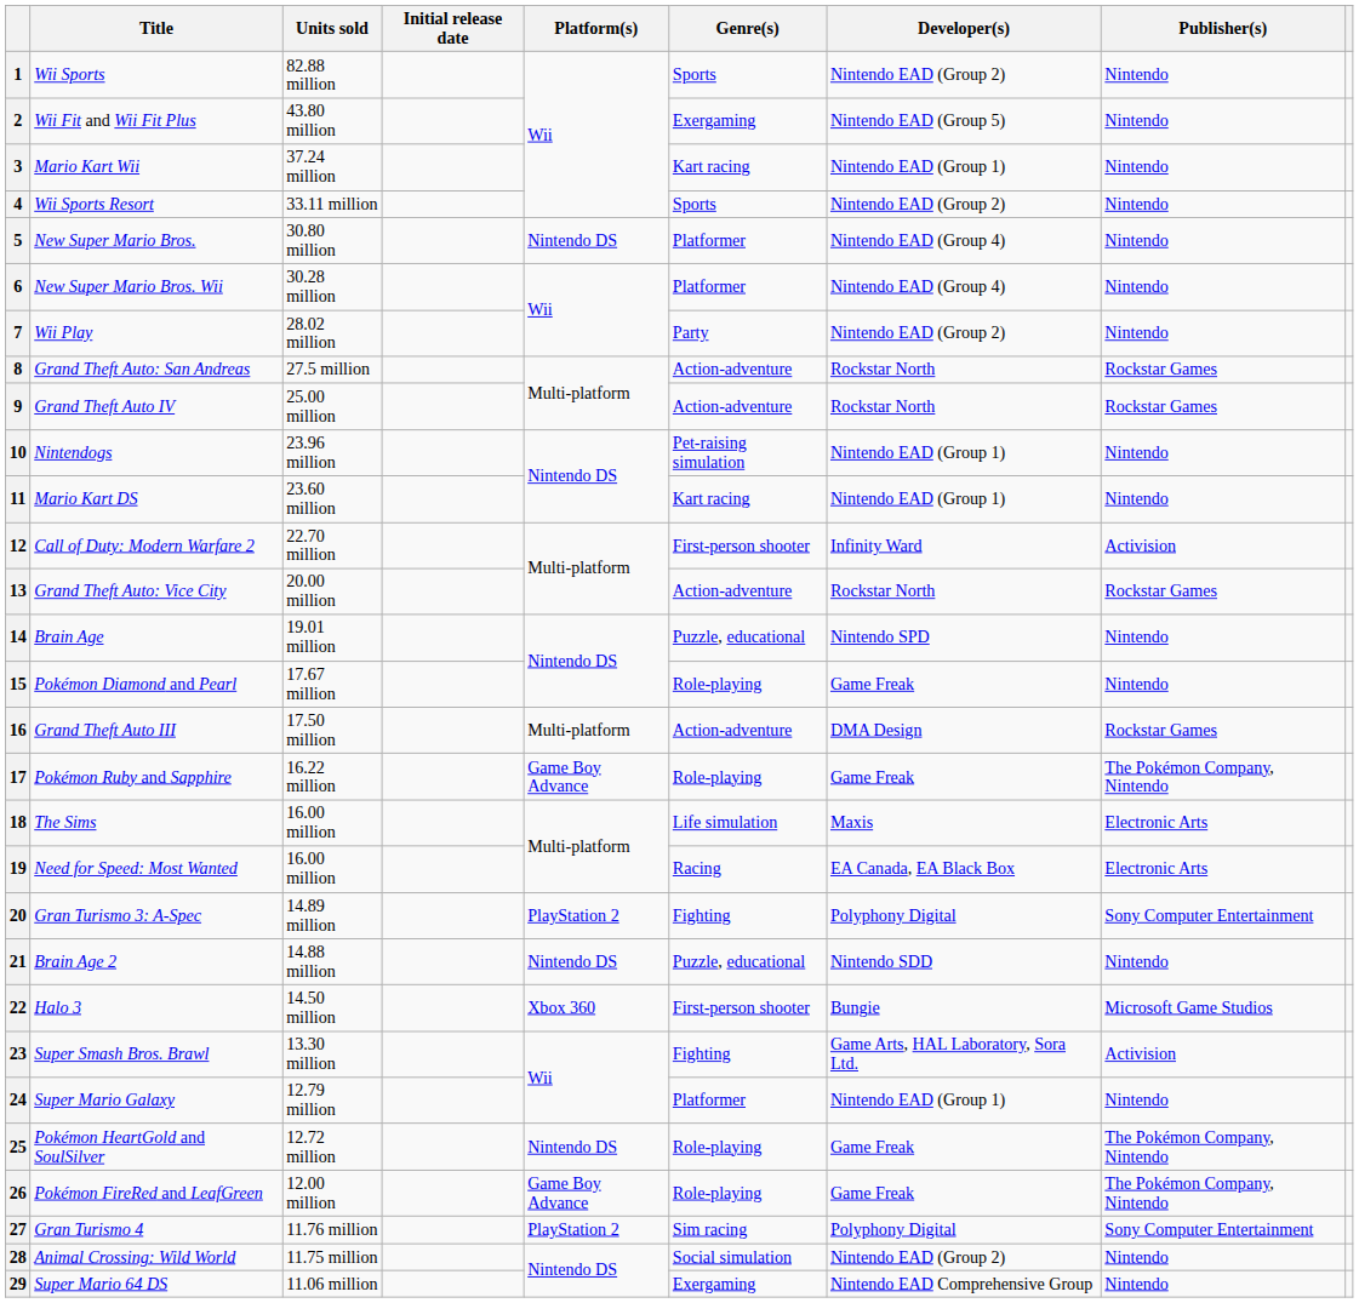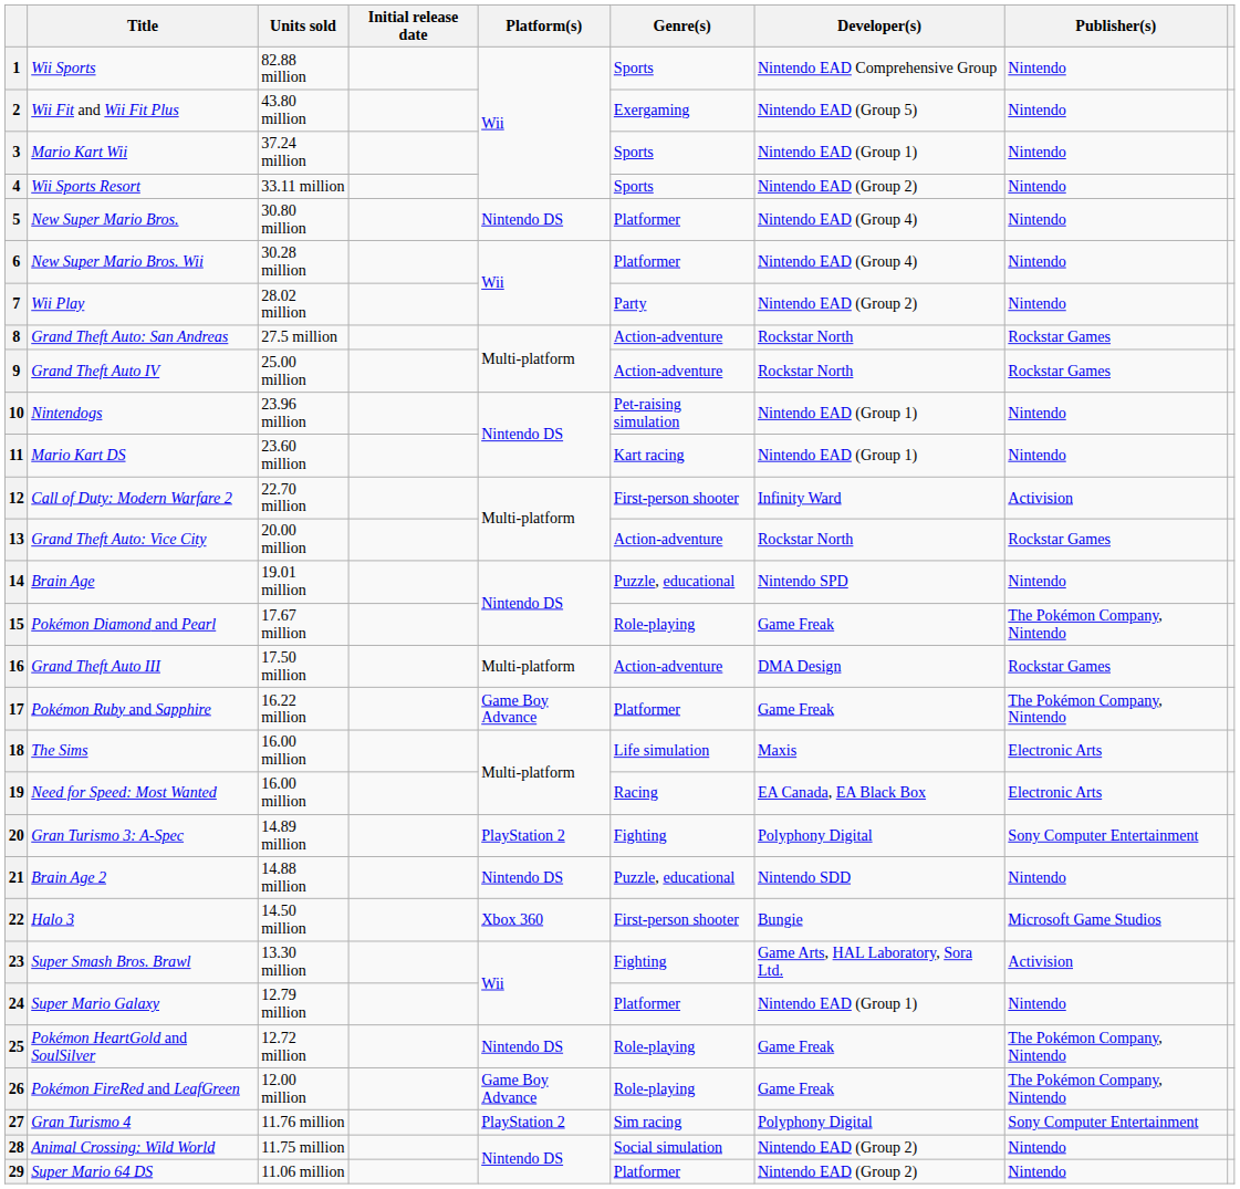 <table class="wikitable plainrowheaders sortable" style="margin:auto; margin:auto;">
 <tr>
 <th scope="col"></th>
 <th scope="col">Title</th>
 <th scope="col">Units sold</th>
 <th scope="col">Initial release date</th>
 <th scope="col">Platform(s)</th>
 <th scope="col">Genre(s)</th>
 <th scope="col">Developer(s)</th>
 <th scope="col">Publisher(s)</th>
 <th class="unsortable"></th>
 </tr>
 <tr>
 <th align="center">1</th>
 <td><em><a href='#'>Wii Sports</a></em></td>
 <td>82.88 million</td>
 <td></td>
 <td rowspan="4"><a href='#'>Wii</a></td>
 <td><a href='#'>Sports</a></td>
-<td><a href='#'>Nintendo EAD</a> (Group 2)</td>
+<td><a href='#'>Nintendo EAD</a> Comprehensive Group</td>
 <td><a href='#'>Nintendo</a></td>
 <td align="center"></td>
 </tr>
 <tr>
 <th align="center">2</th>
 <td><em><a href='#'>Wii Fit</a></em> and <em><a href='#'>Wii Fit Plus</a></em></td>
 <td>43.80 million</td>
 <td></td>
 <td><a href='#'>Exergaming</a></td>
 <td><a href='#'>Nintendo EAD</a> (Group 5)</td>
 <td><a href='#'>Nintendo</a></td>
 <td align="center"></td>
 </tr>
 <tr>
 <th align="center">3</th>
 <td><em><a href='#'>Mario Kart Wii</a></em></td>
 <td>37.24 million</td>
 <td></td>
-<td><a href='#'>Kart racing</a></td>
+<td><a href='#'>Sports</a></td>
 <td><a href='#'>Nintendo EAD</a> (Group 1)</td>
 <td><a href='#'>Nintendo</a></td>
 <td align="center"></td>
 </tr>
 <tr>
 <th align="center">4</th>
 <td><em><a href='#'>Wii Sports Resort</a></em></td>
 <td>33.11 million</td>
 <td></td>
 <td><a href='#'>Sports</a></td>
 <td><a href='#'>Nintendo EAD</a> (Group 2)</td>
 <td><a href='#'>Nintendo</a></td>
 <td align="center"></td>
 </tr>
 <tr>
 <th align="center">5</th>
 <td><em><a href='#'>New Super Mario Bros.</a></em></td>
 <td>30.80 million</td>
 <td></td>
 <td><a href='#'>Nintendo DS</a></td>
 <td><a href='#'>Platformer</a></td>
 <td><a href='#'>Nintendo EAD</a> (Group 4)</td>
 <td><a href='#'>Nintendo</a></td>
 <td align="center"></td>
 </tr>
 <tr>
 <th align="center">6</th>
 <td><em><a href='#'>New Super Mario Bros. Wii</a></em></td>
 <td>30.28 million</td>
 <td></td>
 <td rowspan="2"><a href='#'>Wii</a></td>
 <td><a href='#'>Platformer</a></td>
 <td><a href='#'>Nintendo EAD</a> (Group 4)</td>
 <td><a href='#'>Nintendo</a></td>
 <td align="center"></td>
 </tr>
 <tr>
 <th align="center">7</th>
 <td><em><a href='#'>Wii Play</a></em></td>
 <td>28.02 million</td>
 <td></td>
 <td><a href='#'>Party</a></td>
 <td><a href='#'>Nintendo EAD</a> (Group 2)</td>
 <td><a href='#'>Nintendo</a></td>
 <td align="center"></td>
 </tr>
 <tr>
 <th align="center">8</th>
 <td><em><a href='#'>Grand Theft Auto: San Andreas</a></em></td>
 <td>27.5 million</td>
 <td></td>
 <td rowspan="2">Multi-platform</td>
 <td><a href='#'>Action-adventure</a></td>
 <td><a href='#'>Rockstar North</a></td>
 <td><a href='#'>Rockstar Games</a></td>
 <td align="center"></td>
 </tr>
 <tr>
 <th align="center">9</th>
 <td><em><a href='#'>Grand Theft Auto IV</a></em></td>
 <td>25.00 million</td>
 <td></td>
 <td><a href='#'>Action-adventure</a></td>
 <td><a href='#'>Rockstar North</a></td>
 <td><a href='#'>Rockstar Games</a></td>
 <td align="center"></td>
 </tr>
 <tr>
 <th align="center">10</th>
 <td><em><a href='#'>Nintendogs</a></em></td>
 <td>23.96 million</td>
 <td></td>
 <td rowspan="2"><a href='#'>Nintendo DS</a></td>
 <td><a href='#'>Pet-raising simulation</a></td>
 <td><a href='#'>Nintendo EAD</a> (Group 1)</td>
 <td><a href='#'>Nintendo</a></td>
 <td align="center"></td>
 </tr>
 <tr>
 <th align="center">11</th>
 <td><em><a href='#'>Mario Kart DS</a></em></td>
 <td>23.60 million</td>
 <td></td>
 <td><a href='#'>Kart racing</a></td>
 <td><a href='#'>Nintendo EAD</a> (Group 1)</td>
 <td><a href='#'>Nintendo</a></td>
 <td align="center"></td>
 </tr>
 <tr>
 <th align="center">12</th>
 <td><em><a href='#'>Call of Duty: Modern Warfare 2</a></em></td>
 <td>22.70 million</td>
 <td></td>
 <td rowspan="2">Multi-platform</td>
 <td><a href='#'>First-person shooter</a></td>
 <td><a href='#'>Infinity Ward</a></td>
 <td><a href='#'>Activision</a></td>
 <td align="center"></td>
 </tr>
 <tr>
 <th align="center">13</th>
 <td><em><a href='#'>Grand Theft Auto: Vice City</a></em></td>
 <td>20.00 million</td>
 <td></td>
 <td><a href='#'>Action-adventure</a></td>
 <td><a href='#'>Rockstar North</a></td>
 <td><a href='#'>Rockstar Games</a></td>
 <td align="center"></td>
 </tr>
 <tr>
 <th align="center">14</th>
 <td><em><a href='#'>Brain Age</a></em></td>
 <td>19.01 million</td>
 <td></td>
 <td rowspan="2"><a href='#'>Nintendo DS</a></td>
 <td><a href='#'>Puzzle</a>, <a href='#'>educational</a></td>
 <td><a href='#'>Nintendo SPD</a></td>
 <td><a href='#'>Nintendo</a></td>
 <td align="center"></td>
 </tr>
 <tr>
 <th align="center">15</th>
 <td><a href='#'><em>Pokémon Diamond</em> and <em>Pearl</em></a></td>
 <td>17.67 million</td>
 <td></td>
 <td><a href='#'>Role-playing</a></td>
 <td><a href='#'>Game Freak</a></td>
-<td><a href='#'>Nintendo</a></td>
+<td><a href='#'>The Pokémon Company</a>, <a href='#'>Nintendo</a></td>
 <td align="center"></td>
 </tr>
 <tr>
 <th align="center">16</th>
 <td><em><a href='#'>Grand Theft Auto III</a></em></td>
 <td>17.50 million</td>
 <td></td>
 <td>Multi-platform</td>
 <td><a href='#'>Action-adventure</a></td>
 <td><a href='#'>DMA Design</a></td>
 <td><a href='#'>Rockstar Games</a></td>
 <td align="center"></td>
 </tr>
 <tr>
 <th align="center">17</th>
 <td><a href='#'><em>Pokémon Ruby</em> and <em>Sapphire</em></a></td>
 <td>16.22 million</td>
 <td></td>
 <td><a href='#'>Game Boy Advance</a></td>
-<td><a href='#'>Role-playing</a></td>
+<td><a href='#'>Platformer</a></td>
 <td><a href='#'>Game Freak</a></td>
 <td><a href='#'>The Pokémon Company</a>, <a href='#'>Nintendo</a></td>
 <td align="center"></td>
 </tr>
 <tr>
 <th align="center">18</th>
 <td><em><a href='#'>The Sims</a></em></td>
 <td>16.00 million</td>
 <td></td>
 <td rowspan="2">Multi-platform</td>
 <td><a href='#'>Life simulation</a></td>
 <td><a href='#'>Maxis</a></td>
 <td><a href='#'>Electronic Arts</a></td>
 <td align="center"></td>
 </tr>
 <tr>
 <th align="center">19</th>
 <td><em><a href='#'>Need for Speed: Most Wanted</a></em></td>
 <td>16.00 million</td>
 <td></td>
 <td><a href='#'>Racing</a></td>
 <td><a href='#'>EA Canada</a>, <a href='#'>EA Black Box</a></td>
 <td><a href='#'>Electronic Arts</a></td>
 <td align="center"></td>
 </tr>
 <tr>
 <th align="center">20</th>
 <td><em><a href='#'>Gran Turismo 3: A-Spec</a></em></td>
 <td>14.89 million</td>
 <td></td>
 <td><a href='#'>PlayStation 2</a></td>
 <td><a href='#'>Fighting</a></td>
 <td><a href='#'>Polyphony Digital</a></td>
 <td><a href='#'>Sony Computer Entertainment</a></td>
 <td align="center"></td>
 </tr>
 <tr>
 <th align="center">21</th>
 <td><em><a href='#'>Brain Age 2</a></em></td>
 <td>14.88 million</td>
 <td></td>
 <td><a href='#'>Nintendo DS</a></td>
 <td><a href='#'>Puzzle</a>, <a href='#'>educational</a></td>
 <td><a href='#'>Nintendo SDD</a></td>
 <td><a href='#'>Nintendo</a></td>
 <td align="center"></td>
 </tr>
 <tr>
 <th align="center">22</th>
 <td><em><a href='#'>Halo 3</a></em></td>
 <td>14.50 million</td>
 <td></td>
 <td><a href='#'>Xbox 360</a></td>
 <td><a href='#'>First-person shooter</a></td>
 <td><a href='#'>Bungie</a></td>
 <td><a href='#'>Microsoft Game Studios</a></td>
 <td align="center"></td>
 </tr>
 <tr>
 <th align="center">23</th>
 <td><em><a href='#'>Super Smash Bros. Brawl</a></em></td>
 <td>13.30 million</td>
 <td></td>
 <td rowspan="2"><a href='#'>Wii</a></td>
 <td><a href='#'>Fighting</a></td>
 <td><a href='#'>Game Arts</a>, <a href='#'>HAL Laboratory</a>, <a href='#'>Sora Ltd.</a></td>
 <td><a href='#'>Activision</a></td>
 <td align="center"></td>
 </tr>
 <tr>
 <th align="center">24</th>
 <td><em><a href='#'>Super Mario Galaxy</a></em></td>
 <td>12.79 million</td>
 <td></td>
 <td><a href='#'>Platformer</a></td>
 <td><a href='#'>Nintendo EAD</a> (Group 1)</td>
 <td><a href='#'>Nintendo</a></td>
 <td align="center"></td>
 </tr>
 <tr>
 <th align="center">25</th>
 <td><a href='#'><em>Pokémon HeartGold</em> and <em>SoulSilver</em></a></td>
 <td>12.72 million</td>
 <td></td>
 <td><a href='#'>Nintendo DS</a></td>
 <td><a href='#'>Role-playing</a></td>
 <td><a href='#'>Game Freak</a></td>
 <td><a href='#'>The Pokémon Company</a>, <a href='#'>Nintendo</a></td>
 <td align="center"></td>
 </tr>
 <tr>
 <th align="center">26</th>
 <td><a href='#'><em>Pokémon FireRed</em> and <em>LeafGreen</em></a></td>
 <td>12.00 million</td>
 <td></td>
 <td><a href='#'>Game Boy Advance</a></td>
 <td><a href='#'>Role-playing</a></td>
 <td><a href='#'>Game Freak</a></td>
 <td><a href='#'>The Pokémon Company</a>, <a href='#'>Nintendo</a></td>
 <td align="center"></td>
 </tr>
 <tr>
 <th align="center">27</th>
 <td><em><a href='#'>Gran Turismo 4</a></em></td>
 <td>11.76 million</td>
 <td></td>
 <td><a href='#'>PlayStation 2</a></td>
 <td><a href='#'>Sim racing</a></td>
 <td><a href='#'>Polyphony Digital</a></td>
 <td><a href='#'>Sony Computer Entertainment</a></td>
 <td align="center"></td>
 </tr>
 <tr>
 <th align="center">28</th>
 <td><em><a href='#'>Animal Crossing: Wild World</a></em></td>
 <td>11.75 million</td>
 <td></td>
 <td rowspan="2"><a href='#'>Nintendo DS</a></td>
 <td><a href='#'>Social simulation</a></td>
 <td><a href='#'>Nintendo EAD</a> (Group 2)</td>
 <td><a href='#'>Nintendo</a></td>
 <td align="center"></td>
 </tr>
 <tr>
 <th align="center">29</th>
 <td><em><a href='#'>Super Mario 64 DS</a></em></td>
 <td>11.06 million</td>
 <td></td>
-<td><a href='#'>Exergaming</a></td>
-<td><a href='#'>Nintendo EAD</a> Comprehensive Group</td>
+<td><a href='#'>Platformer</a></td>
+<td><a href='#'>Nintendo EAD</a> (Group 2)</td>
 <td><a href='#'>Nintendo</a></td>
 <td align="center"></td>
 </tr>
 </table>
